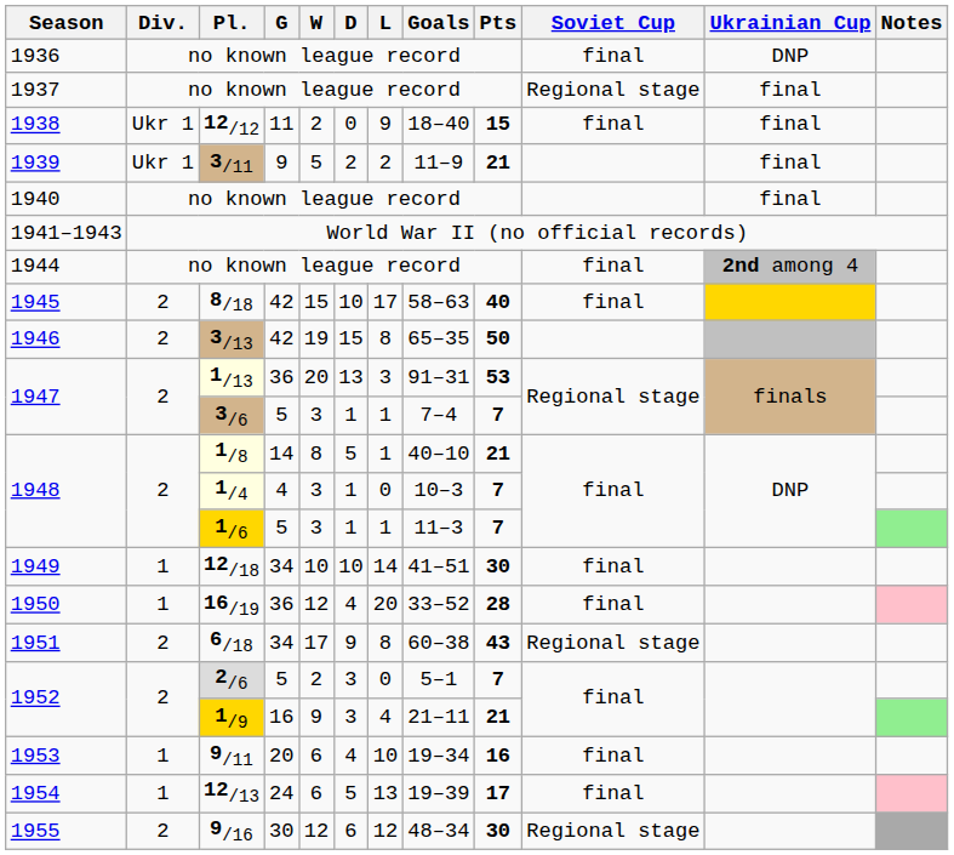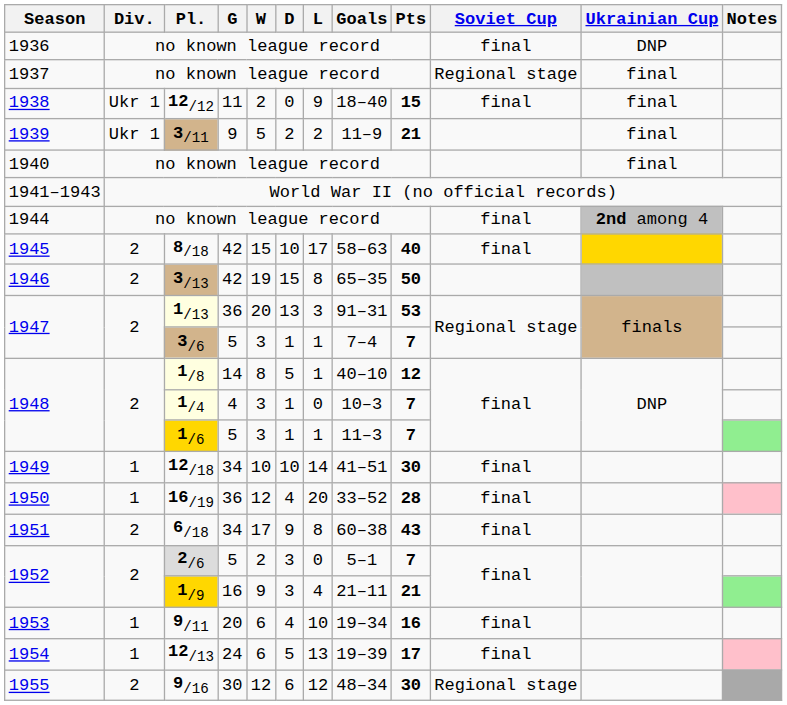 <table class="wikitable">
 <tr>
 <th>Season</th>
 <th>Div.</th>
 <th>Pl.</th>
 <th>G</th>
 <th>W</th>
 <th>D</th>
 <th>L</th>
 <th>Goals</th>
 <th>Pts</th>
 <th><a href='#'>Soviet Cup</a></th>
 <th><a href='#'>Ukrainian Cup</a></th>
 <th>Notes</th>
 </tr>
 <tr>
 <td>1936</td>
 <td colspan=8 align=center>no known league record</td>
 <td align=center> final</td>
 <td align=center>DNP</td>
 <td></td>
 </tr>
 <tr>
 <td>1937</td>
 <td colspan=8 align=center>no known league record</td>
 <td align=center>Regional stage</td>
 <td align=center> final</td>
 <td></td>
 </tr>
 <tr>
 <td><a href='#'>1938</a></td>
 <td align=center>Ukr 1</td>
 <td align=center><strong>12</strong><sub>/12</sub></td>
 <td align=center>11</td>
 <td align=center>2</td>
 <td align=center>0</td>
 <td align=center>9</td>
 <td align=center>18–40</td>
 <td align=center><strong>15</strong></td>
 <td align=center> final</td>
 <td align=center> final</td>
 <td align=center></td>
 </tr>
 <tr>
 <td><a href='#'>1939</a></td>
 <td align=center>Ukr 1</td>
 <td align=center bgcolor=tan><strong>3</strong><sub>/11</sub></td>
 <td align=center>9</td>
 <td align=center>5</td>
 <td align=center>2</td>
 <td align=center>2</td>
 <td align=center>11–9</td>
 <td align=center><strong>21</strong></td>
 <td align=center></td>
 <td align=center> final</td>
 <td align=center></td>
 </tr>
 <tr>
 <td>1940</td>
 <td colspan=8 align=center>no known league record</td>
 <td></td>
 <td align=center> final</td>
 <td></td>
 </tr>
 <tr>
 <td>1941–1943</td>
 <td align=center colspan=13>World War II (no official records)</td>
 </tr>
 <tr>
 <td>1944</td>
 <td colspan=8 align=center>no known league record</td>
 <td align=center> final</td>
 <td align=center bgcolor=silver><strong>2nd</strong> among 4</td>
 <td></td>
 </tr>
 <tr>
 <td><a href='#'>1945</a></td>
 <td align=center>2</td>
 <td align=center><strong>8</strong><sub>/18</sub></td>
 <td align=center>42</td>
 <td align=center>15</td>
 <td align=center>10</td>
 <td align=center>17</td>
 <td align=center>58–63</td>
 <td align=center><strong>40</strong></td>
 <td align=center> final</td>
 <td align=center bgcolor=gold></td>
 <td align=center></td>
 </tr>
 <tr>
 <td><a href='#'>1946</a></td>
 <td align=center>2</td>
 <td align=center bgcolor=tan><strong>3</strong><sub>/13</sub></td>
 <td align=center>42</td>
 <td align=center>19</td>
 <td align=center>15</td>
 <td align=center>8</td>
 <td align=center>65–35</td>
 <td align=center><strong>50</strong></td>
 <td align=center></td>
 <td align=center bgcolor=silver></td>
 <td align=center></td>
 </tr>
 <tr>
 <td rowspan=2><a href='#'>1947</a></td>
 <td align=center rowspan=2>2</td>
 <td align=center bgcolor=lightyellow><strong>1</strong><sub>/13</sub></td>
 <td align=center>36</td>
 <td align=center>20</td>
 <td align=center>13</td>
 <td align=center>3</td>
 <td align=center>91–31</td>
 <td align=center><strong>53</strong></td>
 <td align=center rowspan=2>Regional stage</td>
 <td align=center rowspan=2 bgcolor=tan> finals</td>
 <td align=center></td>
 </tr>
 <tr>
 <td align=center bgcolor=tan><strong>3</strong><sub>/6</sub></td>
 <td align=center>5</td>
 <td align=center>3</td>
 <td align=center>1</td>
 <td align=center>1</td>
 <td align=center>7–4</td>
 <td align=center><strong>7</strong></td>
 <td align=center></td>
 </tr>
 <tr>
 <td rowspan=3><a href='#'>1948</a></td>
 <td align=center rowspan=3>2</td>
 <td align=center bgcolor=lightyellow><strong>1</strong><sub>/8</sub></td>
 <td align=center>14</td>
 <td align=center>8</td>
 <td align=center>5</td>
 <td align=center>1</td>
 <td align=center>40–10</td>
-<td align=center><strong>21</strong></td>
+<td align=center><strong>12</strong></td>
 <td align=center rowspan=3> final</td>
 <td align=center rowspan=3>DNP</td>
 <td align=center></td>
 </tr>
 <tr>
 <td align=center bgcolor=lightyellow><strong>1</strong><sub>/4</sub></td>
 <td align=center>4</td>
 <td align=center>3</td>
 <td align=center>1</td>
 <td align=center>0</td>
 <td align=center>10–3</td>
 <td align=center><strong>7</strong></td>
 <td align=center></td>
 </tr>
 <tr>
 <td align=center bgcolor=gold><strong>1</strong><sub>/6</sub></td>
 <td align=center>5</td>
 <td align=center>3</td>
 <td align=center>1</td>
 <td align=center>1</td>
 <td align=center>11–3</td>
 <td align=center><strong>7</strong></td>
 <td align=center bgcolor=lightgreen></td>
 </tr>
 <tr>
 <td><a href='#'>1949</a></td>
 <td align=center>1</td>
 <td align=center><strong>12</strong><sub>/18</sub></td>
 <td align=center>34</td>
 <td align=center>10</td>
 <td align=center>10</td>
 <td align=center>14</td>
 <td align=center>41–51</td>
 <td align=center><strong>30</strong></td>
 <td align=center> final</td>
 <td align=center></td>
 <td align=center></td>
 </tr>
 <tr>
 <td><a href='#'>1950</a></td>
 <td align=center>1</td>
 <td align=center><strong>16</strong><sub>/19</sub></td>
 <td align=center>36</td>
 <td align=center>12</td>
 <td align=center>4</td>
 <td align=center>20</td>
 <td align=center>33–52</td>
 <td align=center><strong>28</strong></td>
 <td align=center> final</td>
 <td align=center></td>
 <td align=center bgcolor=pink></td>
 </tr>
 <tr>
 <td><a href='#'>1951</a></td>
 <td align=center>2</td>
 <td align=center><strong>6</strong><sub>/18</sub></td>
 <td align=center>34</td>
 <td align=center>17</td>
 <td align=center>9</td>
 <td align=center>8</td>
 <td align=center>60–38</td>
 <td align=center><strong>43</strong></td>
-<td align=center>Regional stage</td>
+<td align=center> final</td>
 <td align=center></td>
 <td align=center></td>
 </tr>
 <tr>
 <td rowspan=2><a href='#'>1952</a></td>
 <td align=center rowspan=2>2</td>
 <td align=center bgcolor=Gainsboro><strong>2</strong><sub>/6</sub></td>
 <td align=center>5</td>
 <td align=center>2</td>
 <td align=center>3</td>
 <td align=center>0</td>
 <td align=center>5–1</td>
 <td align=center><strong>7</strong></td>
 <td align=center rowspan=2> final</td>
 <td align=center rowspan=2></td>
 <td align=center></td>
 </tr>
 <tr>
 <td align=center bgcolor=gold><strong>1</strong><sub>/9</sub></td>
 <td align=center>16</td>
 <td align=center>9</td>
 <td align=center>3</td>
 <td align=center>4</td>
 <td align=center>21–11</td>
 <td align=center><strong>21</strong></td>
 <td align=center bgcolor=lightgreen></td>
 </tr>
 <tr>
 <td><a href='#'>1953</a></td>
 <td align=center>1</td>
 <td align=center><strong>9</strong><sub>/11</sub></td>
 <td align=center>20</td>
 <td align=center>6</td>
 <td align=center>4</td>
 <td align=center>10</td>
 <td align=center>19–34</td>
 <td align=center><strong>16</strong></td>
 <td align=center> final</td>
 <td align=center></td>
 <td align=center></td>
 </tr>
 <tr>
 <td><a href='#'>1954</a></td>
 <td align=center>1</td>
 <td align=center><strong>12</strong><sub>/13</sub></td>
 <td align=center>24</td>
 <td align=center>6</td>
 <td align=center>5</td>
 <td align=center>13</td>
 <td align=center>19–39</td>
 <td align=center><strong>17</strong></td>
 <td align=center> final</td>
 <td align=center></td>
 <td align=center bgcolor=pink></td>
 </tr>
 <tr>
 <td><a href='#'>1955</a></td>
 <td align=center>2</td>
 <td align=center><strong>9</strong><sub>/16</sub></td>
 <td align=center>30</td>
 <td align=center>12</td>
 <td align=center>6</td>
 <td align=center>12</td>
 <td align=center>48–34</td>
 <td align=center><strong>30</strong></td>
 <td align=center>Regional stage</td>
 <td align=center></td>
 <td align=center bgcolor=darkgrey></td>
 </tr>
 </table>
